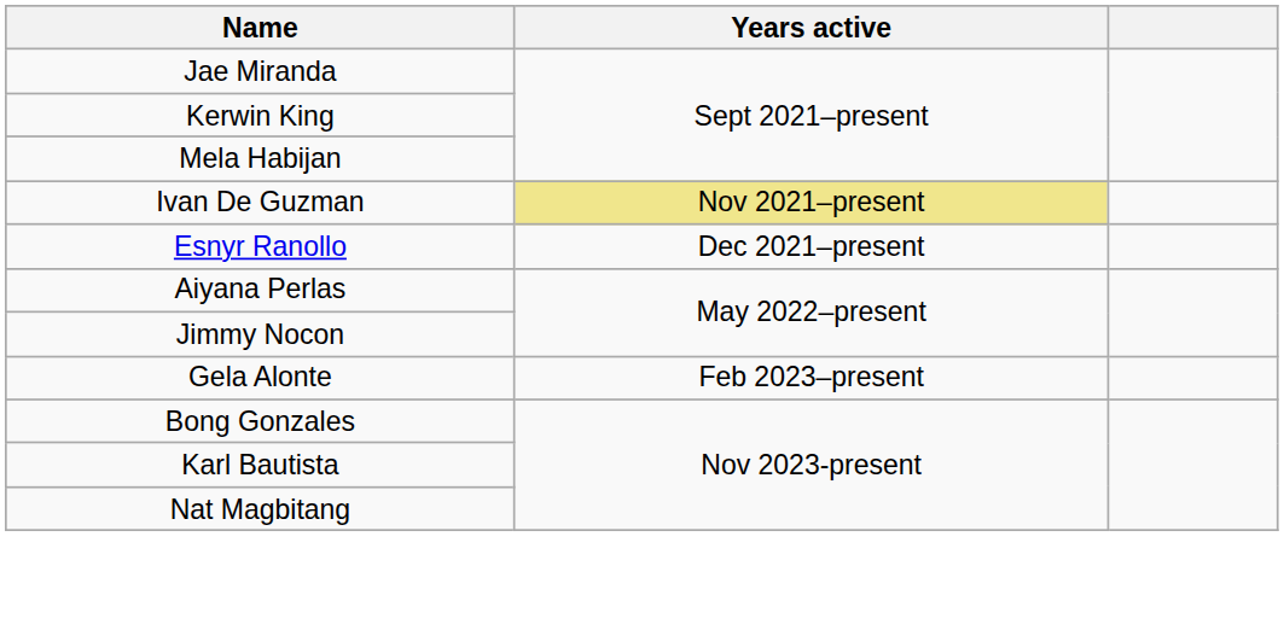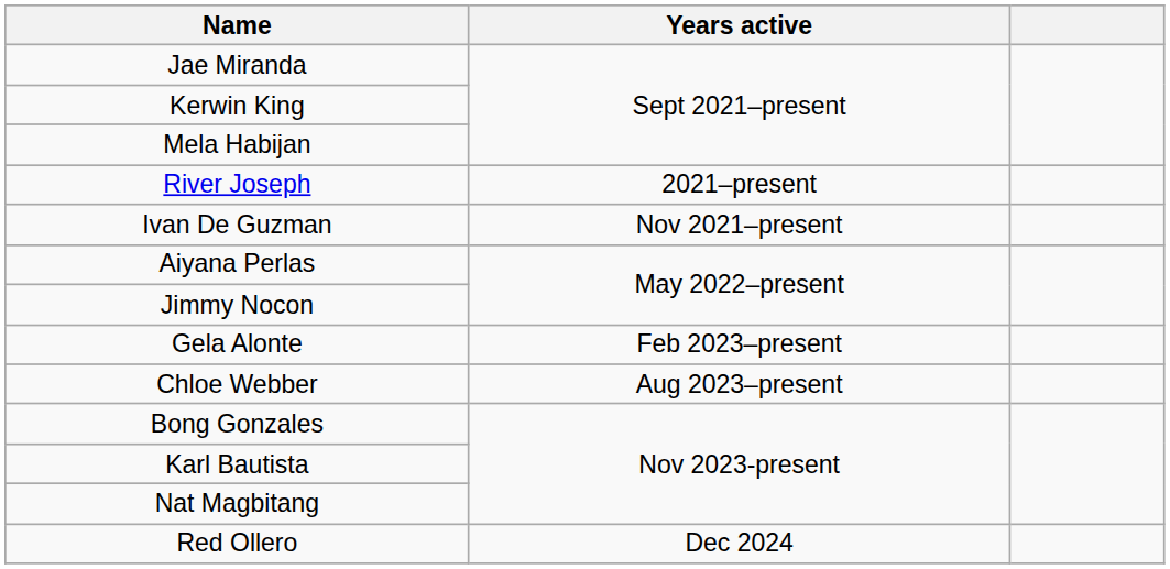 <table class="wikitable sortable" style="font-size:85%; text-align:center; width:100%">
 <tr>
 <th scope="col" width="30%">Name</th>
 <th scope="col" width="35%">Years active</th>
 <th scope="col" width="10%"></th>
 </tr>
 <tr>
 <td>Jae Miranda</td>
 <td rowspan="3">Sept 2021–present</td>
 <td rowspan="3"></td>
 </tr>
 <tr>
 <td>Kerwin King</td>
 </tr>
 <tr>
 <td>Mela Habijan</td>
 </tr>
 <tr>
-<td>Ivan De Guzman</td>
-<td style="background: khaki;">Nov 2021–present</td>
+<td><a href='#'>River Joseph</a></td>
+<td>2021–present</td>
 <td></td>
 </tr>
 <tr>
-<td><a href='#'>Esnyr Ranollo</a></td>
-<td>Dec 2021–present</td>
+<td>Ivan De Guzman</td>
+<td>Nov 2021–present</td>
 <td></td>
 </tr>
 <tr>
 <td>Aiyana Perlas</td>
 <td rowspan="2">May 2022–present</td>
 <td rowspan="2"></td>
 </tr>
 <tr>
 <td>Jimmy Nocon</td>
 </tr>
 <tr>
 <td>Gela Alonte</td>
 <td>Feb 2023–present</td>
 <td></td>
 </tr>
 <tr>
+<td>Chloe Webber</td>
+<td>Aug 2023–present</td>
+<td></td>
+</tr>
+<tr>
 <td>Bong Gonzales</td>
 <td rowspan=3>Nov 2023-present</td>
 <td rowspan=3></td>
 </tr>
 <tr>
 <td>Karl Bautista</td>
 </tr>
 <tr>
 <td>Nat Magbitang</td>
 </tr>
+<tr>
+<td>Red Ollero</td>
+<td>Dec 2024</td>
+<td></td>
+</tr>
 </table>
